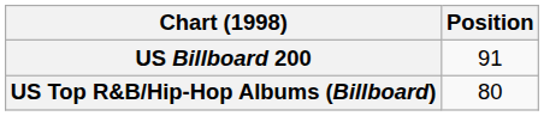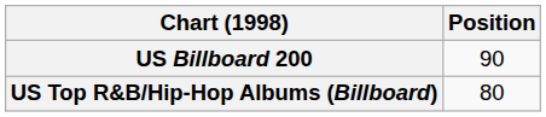 <table class="wikitable sortable plainrowheaders" style="text-align:center">
 <tr>
 <th scope="col">Chart (1998)</th>
 <th scope="col">Position</th>
 </tr>
 <tr>
 <th scope="row">US <em>Billboard</em> 200</th>
-<td style="text-align:center;">91</td>
+<td style="text-align:center;">90</td>
 </tr>
 <tr>
 <th scope="row">US Top R&B/Hip-Hop Albums (<em>Billboard</em>)</th>
 <td style="text-align:center;">80</td>
 </tr>
 </table>
